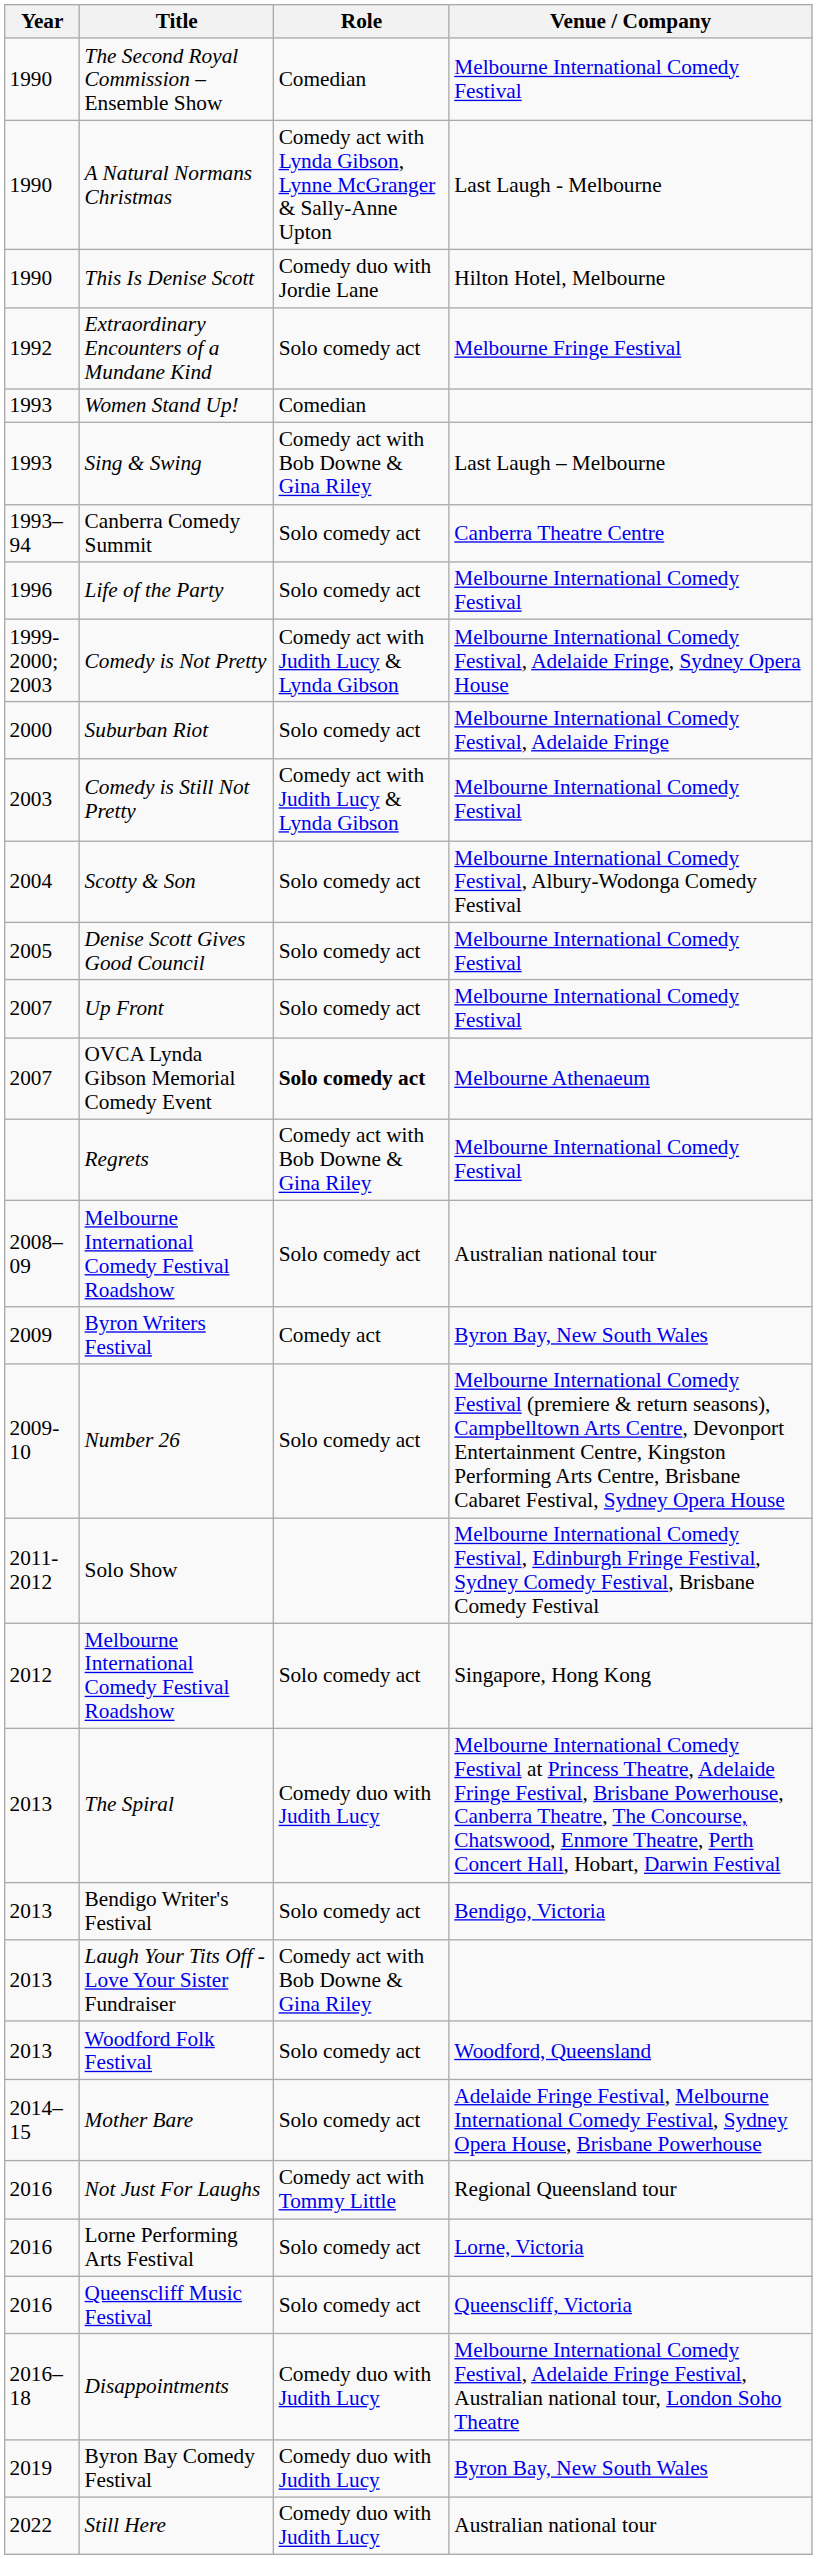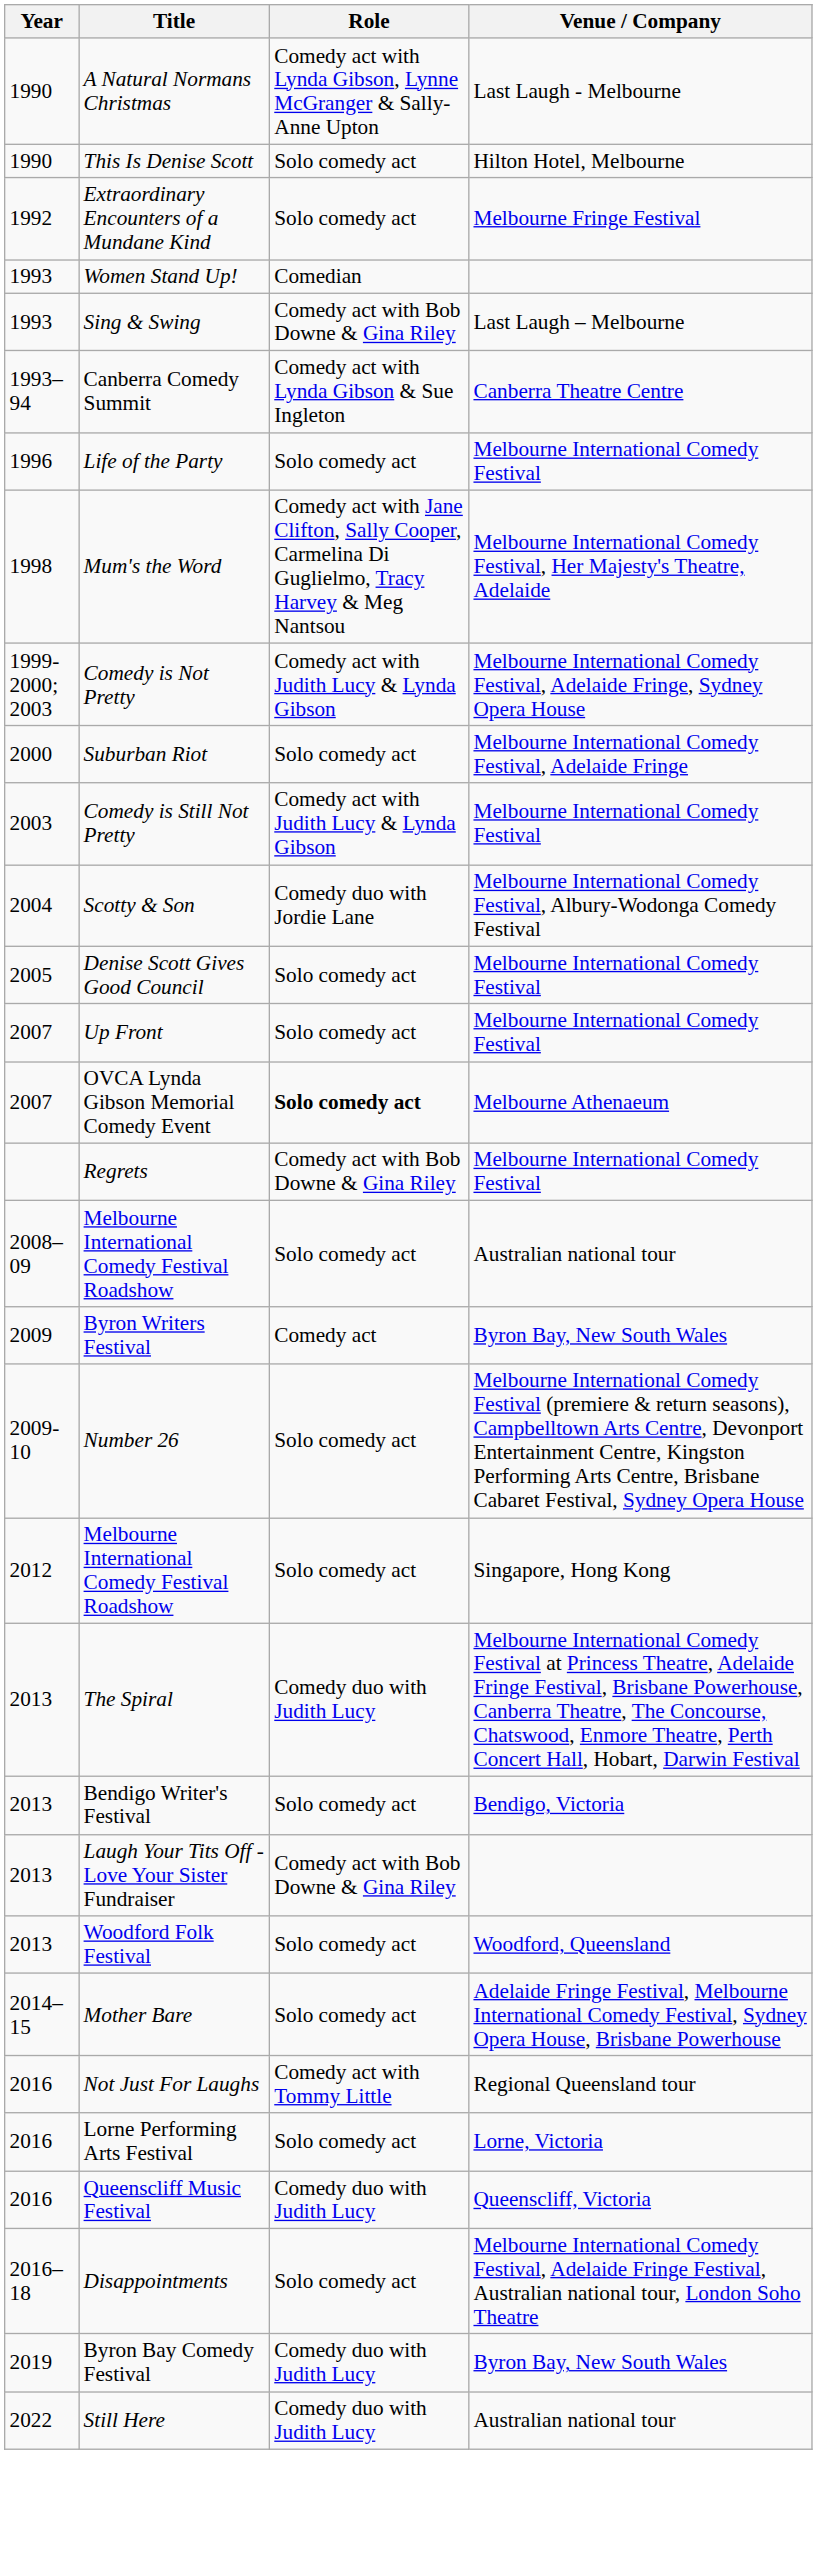 <table class="wikitable">
 <tr>
 <th>Year</th>
 <th>Title</th>
 <th>Role</th>
 <th>Venue / Company</th>
-</tr>
-<tr>
-<td>1990</td>
-<td><em>The Second Royal Commission</em> – Ensemble Show</td>
-<td>Comedian</td>
-<td><a href='#'>Melbourne International Comedy Festival</a></td>
 </tr>
 <tr>
 <td>1990</td>
 <td><em>A Natural Normans Christmas</em></td>
 <td>Comedy act with <a href='#'>Lynda Gibson</a>, <a href='#'>Lynne McGranger</a> & Sally-Anne Upton</td>
 <td>Last Laugh - Melbourne</td>
 </tr>
 <tr>
 <td>1990</td>
 <td><em>This Is Denise Scott</em></td>
-<td>Comedy duo with Jordie Lane</td>
+<td>Solo comedy act</td>
 <td>Hilton Hotel, Melbourne</td>
 </tr>
 <tr>
 <td>1992</td>
 <td><em>Extraordinary Encounters of a Mundane Kind</em></td>
 <td>Solo comedy act</td>
 <td><a href='#'>Melbourne Fringe Festival</a></td>
 </tr>
 <tr>
 <td>1993</td>
 <td><em>Women Stand Up!</em></td>
 <td>Comedian</td>
 <td></td>
 </tr>
 <tr>
 <td>1993</td>
 <td><em>Sing & Swing</em></td>
 <td>Comedy act with Bob Downe & <a href='#'>Gina Riley</a></td>
 <td>Last Laugh – Melbourne</td>
 </tr>
 <tr>
 <td>1993–94</td>
 <td>Canberra Comedy Summit</td>
-<td>Solo comedy act</td>
+<td>Comedy act with <a href='#'>Lynda Gibson</a> & Sue Ingleton</td>
 <td><a href='#'>Canberra Theatre Centre</a></td>
 </tr>
 <tr>
 <td>1996</td>
 <td><em>Life of the Party</em></td>
 <td>Solo comedy act</td>
 <td><a href='#'>Melbourne International Comedy Festival</a></td>
+</tr>
+<tr>
+<td>1998</td>
+<td><em>Mum's the Word</em></td>
+<td>Comedy act with <a href='#'>Jane Clifton</a>, <a href='#'>Sally Cooper</a>, Carmelina Di Guglielmo, <a href='#'>Tracy Harvey</a> & Meg Nantsou</td>
+<td><a href='#'>Melbourne International Comedy Festival</a>, <a href='#'>Her Majesty's Theatre, Adelaide</a></td>
 </tr>
 <tr>
 <td>1999-2000; 2003</td>
 <td><em>Comedy is Not Pretty</em></td>
 <td>Comedy act with <a href='#'>Judith Lucy</a> & <a href='#'>Lynda Gibson</a></td>
 <td><a href='#'>Melbourne International Comedy Festival</a>, <a href='#'>Adelaide Fringe</a>, <a href='#'>Sydney Opera House</a></td>
 </tr>
 <tr>
 <td>2000</td>
 <td><em>Suburban Riot</em></td>
 <td>Solo comedy act</td>
 <td><a href='#'>Melbourne International Comedy Festival</a>, <a href='#'>Adelaide Fringe</a></td>
 </tr>
 <tr>
 <td>2003</td>
 <td><em>Comedy is Still Not Pretty</em></td>
 <td>Comedy act with <a href='#'>Judith Lucy</a> & <a href='#'>Lynda Gibson</a></td>
 <td><a href='#'>Melbourne International Comedy Festival</a></td>
 </tr>
 <tr>
 <td>2004</td>
 <td><em>Scotty & Son</em></td>
-<td>Solo comedy act</td>
+<td>Comedy duo with Jordie Lane</td>
 <td><a href='#'>Melbourne International Comedy Festival</a>, Albury-Wodonga Comedy Festival</td>
 </tr>
 <tr>
 <td>2005</td>
 <td><em>Denise Scott Gives Good Council</em></td>
 <td>Solo comedy act</td>
 <td><a href='#'>Melbourne International Comedy Festival</a></td>
 </tr>
 <tr>
 <td>2007</td>
 <td><em>Up Front</em></td>
 <td>Solo comedy act</td>
 <td><a href='#'>Melbourne International Comedy Festival</a></td>
 </tr>
 <tr>
 <td>2007</td>
 <td>OVCA Lynda Gibson Memorial Comedy Event</td>
 <td><strong>Solo comedy act</strong></td>
 <td><a href='#'>Melbourne Athenaeum</a></td>
 </tr>
 <tr>
 <td></td>
 <td><em>Regrets</em></td>
 <td>Comedy act with Bob Downe & <a href='#'>Gina Riley</a></td>
 <td><a href='#'>Melbourne International Comedy Festival</a></td>
 </tr>
 <tr>
 <td>2008–09</td>
 <td><a href='#'>Melbourne International Comedy Festival Roadshow</a></td>
 <td>Solo comedy act</td>
 <td>Australian national tour</td>
 </tr>
 <tr>
 <td>2009</td>
 <td><a href='#'>Byron Writers Festival</a></td>
 <td>Comedy act</td>
 <td><a href='#'>Byron Bay, New South Wales</a></td>
 </tr>
 <tr>
 <td>2009-10</td>
 <td><em>Number 26</em></td>
 <td>Solo comedy act</td>
 <td><a href='#'>Melbourne International Comedy Festival</a> (premiere & return seasons), <a href='#'>Campbelltown Arts Centre</a>, Devonport Entertainment Centre, Kingston Performing Arts Centre, Brisbane Cabaret Festival, <a href='#'>Sydney Opera House</a></td>
-</tr>
-<tr>
-<td>2011-2012</td>
-<td>Solo Show</td>
-<td></td>
-<td><a href='#'>Melbourne International Comedy Festival</a>, <a href='#'>Edinburgh Fringe Festival</a>, <a href='#'>Sydney Comedy Festival</a>, Brisbane Comedy Festival</td>
 </tr>
 <tr>
 <td>2012</td>
 <td><a href='#'>Melbourne International Comedy Festival Roadshow</a></td>
 <td>Solo comedy act</td>
 <td>Singapore, Hong Kong</td>
 </tr>
 <tr>
 <td>2013</td>
 <td><em>The Spiral</em></td>
 <td>Comedy duo with <a href='#'>Judith Lucy</a></td>
 <td><a href='#'>Melbourne International Comedy Festival</a> at <a href='#'>Princess Theatre</a>, <a href='#'>Adelaide Fringe Festival</a>, <a href='#'>Brisbane Powerhouse</a>, <a href='#'>Canberra Theatre</a>, <a href='#'>The Concourse, Chatswood</a>, <a href='#'>Enmore Theatre</a>, <a href='#'>Perth Concert Hall</a>, Hobart, <a href='#'>Darwin Festival</a></td>
 </tr>
 <tr>
 <td>2013</td>
 <td>Bendigo Writer's Festival</td>
 <td>Solo comedy act</td>
 <td><a href='#'>Bendigo, Victoria</a></td>
 </tr>
 <tr>
 <td>2013</td>
 <td><em>Laugh Your Tits Off</em> - <a href='#'>Love Your Sister</a> Fundraiser</td>
 <td>Comedy act with Bob Downe & <a href='#'>Gina Riley</a></td>
 <td></td>
 </tr>
 <tr>
 <td>2013</td>
 <td><a href='#'>Woodford Folk Festival</a></td>
 <td>Solo comedy act</td>
 <td><a href='#'>Woodford, Queensland</a></td>
 </tr>
 <tr>
 <td>2014–15</td>
 <td><em>Mother Bare</em></td>
 <td>Solo comedy act</td>
 <td><a href='#'>Adelaide Fringe Festival</a>, <a href='#'>Melbourne International Comedy Festival</a>, <a href='#'>Sydney Opera House</a>, <a href='#'>Brisbane Powerhouse</a></td>
 </tr>
 <tr>
 <td>2016</td>
 <td><em>Not Just For Laughs</em></td>
 <td>Comedy act with <a href='#'>Tommy Little</a></td>
 <td>Regional Queensland tour</td>
 </tr>
 <tr>
 <td>2016</td>
 <td>Lorne Performing Arts Festival</td>
 <td>Solo comedy act</td>
 <td><a href='#'>Lorne, Victoria</a></td>
 </tr>
 <tr>
 <td>2016</td>
 <td><a href='#'>Queenscliff Music Festival</a></td>
-<td>Solo comedy act</td>
+<td>Comedy duo with <a href='#'>Judith Lucy</a></td>
 <td><a href='#'>Queenscliff, Victoria</a></td>
 </tr>
 <tr>
 <td>2016–18</td>
 <td><em>Disappointments</em></td>
-<td>Comedy duo with <a href='#'>Judith Lucy</a></td>
+<td>Solo comedy act</td>
 <td><a href='#'>Melbourne International Comedy Festival</a>, <a href='#'>Adelaide Fringe Festival</a>, Australian national tour, <a href='#'>London Soho Theatre</a></td>
 </tr>
 <tr>
 <td>2019</td>
 <td>Byron Bay Comedy Festival</td>
 <td>Comedy duo with <a href='#'>Judith Lucy</a></td>
 <td><a href='#'>Byron Bay, New South Wales</a></td>
 </tr>
 <tr>
 <td>2022</td>
 <td><em>Still Here</em></td>
 <td>Comedy duo with <a href='#'>Judith Lucy</a></td>
 <td>Australian national tour</td>
 </tr>
 </table>
